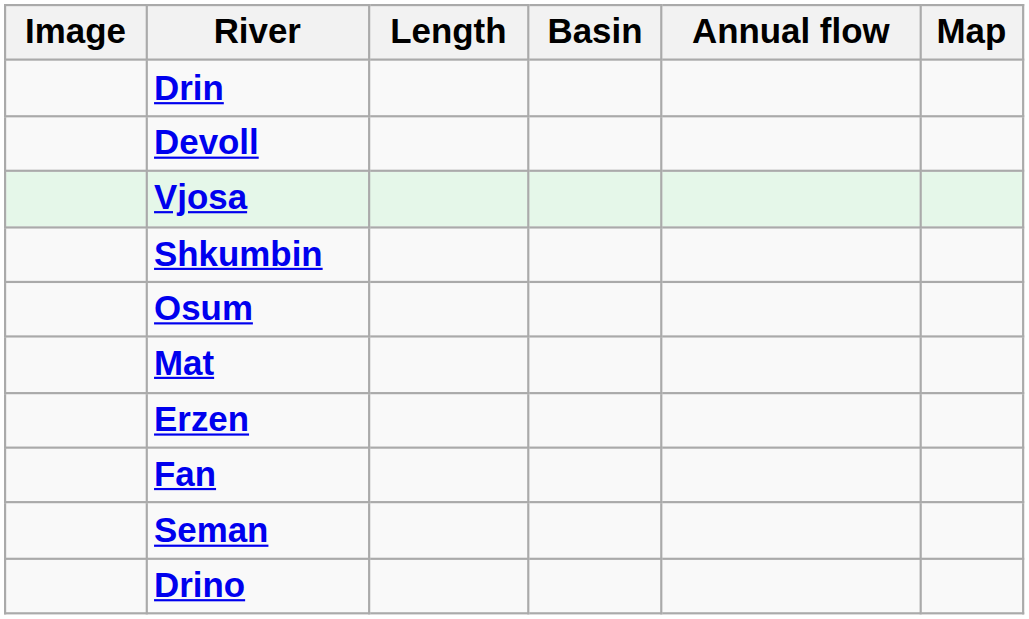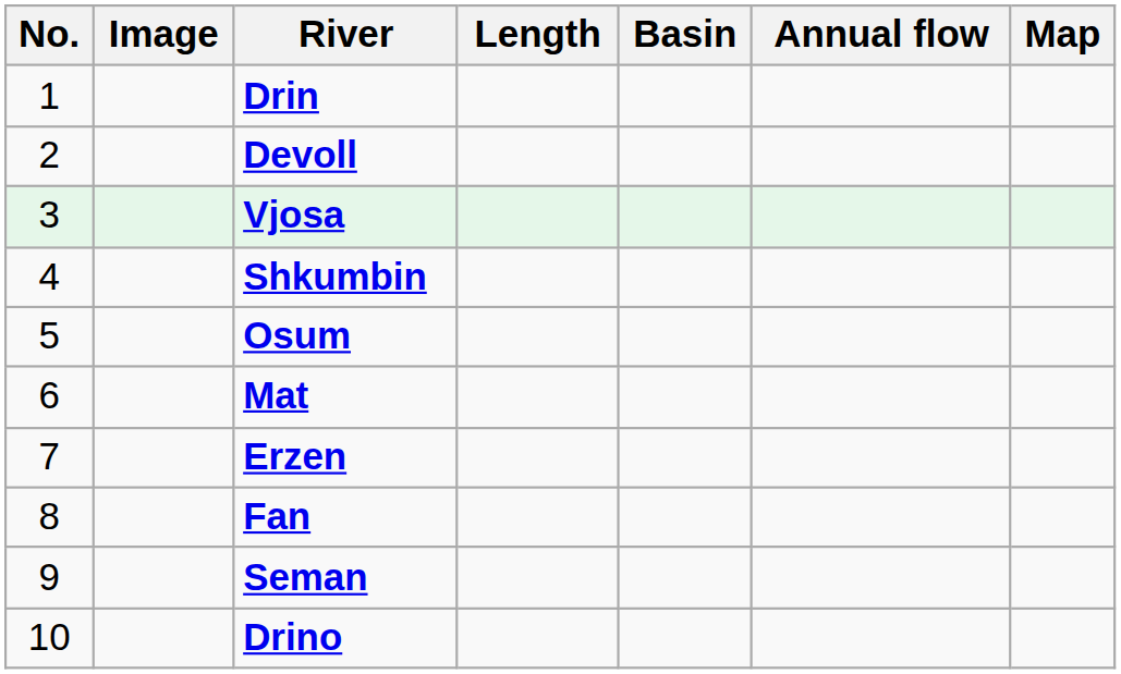 <table class="wikitable sortable"; width="75%">
 <tr>
+<th>No.</th>
 <th class="unsortable">Image</th>
 <th>River</th>
 <th>Length</th>
 <th>Basin</th>
 <th>Annual flow</th>
 <th class="unsortable">Map</th>
 </tr>
 <tr>
+<td align="center">1</td>
 <td></td>
 <td><strong><a href='#'>Drin</a></strong></td>
 <td></td>
 <td></td>
 <td></td>
 <td></td>
 </tr>
 <tr>
+<td align="center">2</td>
 <td></td>
 <td><strong><a href='#'>Devoll</a></strong></td>
 <td></td>
 <td></td>
 <td></td>
 <td></td>
 </tr>
 <tr bgcolor="#e5f7e9">
+<td align="center">3</td>
 <td></td>
 <td><strong><a href='#'>Vjosa</a></strong></td>
 <td></td>
 <td></td>
 <td></td>
 <td></td>
 </tr>
 <tr>
+<td align="center">4</td>
 <td></td>
 <td><strong><a href='#'>Shkumbin</a></strong></td>
 <td></td>
 <td></td>
 <td></td>
 <td></td>
 </tr>
 <tr>
+<td align="center">5</td>
 <td></td>
 <td><strong><a href='#'>Osum</a></strong></td>
 <td></td>
 <td></td>
 <td></td>
 <td></td>
 </tr>
 <tr>
+<td align="center">6</td>
 <td></td>
 <td><strong><a href='#'>Mat</a></strong></td>
 <td></td>
 <td></td>
 <td></td>
 <td></td>
 </tr>
 <tr>
+<td align="center">7</td>
 <td></td>
 <td><strong><a href='#'>Erzen</a></strong></td>
 <td></td>
 <td></td>
 <td></td>
 <td></td>
 </tr>
 <tr>
+<td align="center">8</td>
 <td></td>
 <td><strong><a href='#'>Fan</a></strong></td>
 <td></td>
 <td></td>
 <td></td>
 <td></td>
 </tr>
 <tr>
+<td align="center">9</td>
 <td></td>
 <td><strong><a href='#'>Seman</a></strong></td>
 <td></td>
 <td></td>
 <td></td>
 <td></td>
 </tr>
 <tr>
+<td align="center">10</td>
 <td></td>
 <td><strong><a href='#'>Drino</a></strong></td>
 <td></td>
 <td></td>
 <td></td>
 <td></td>
 </tr>
 </table>
